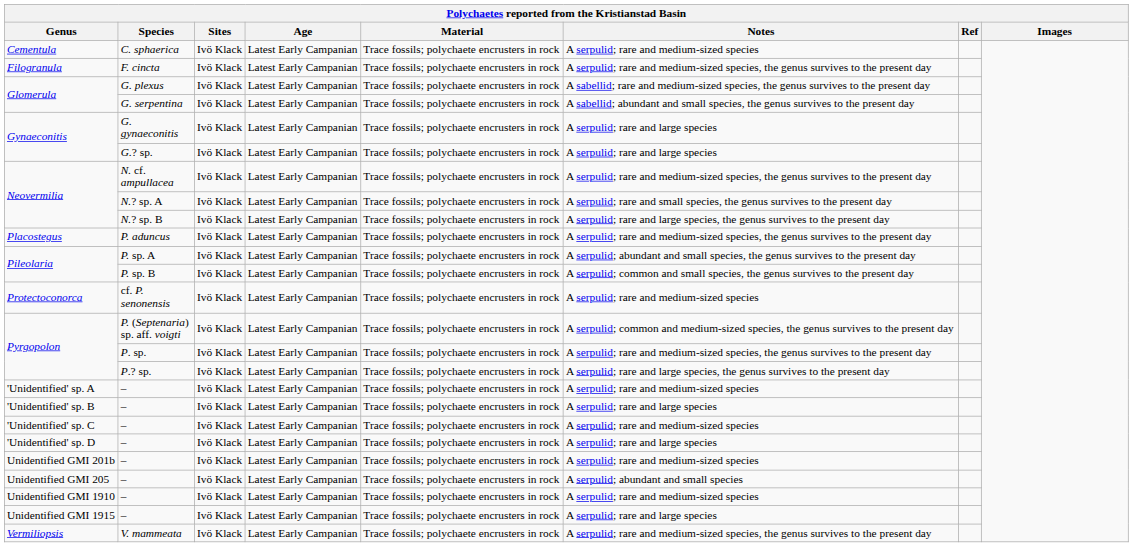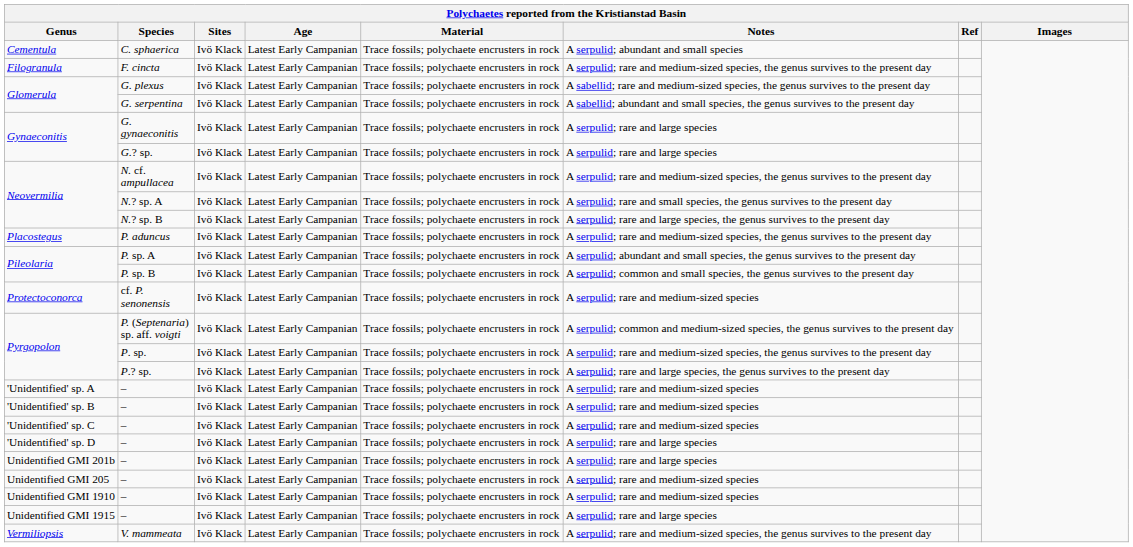 <table class="wikitable sortable mw-collapsible" style="width:100%">
 <tr>
 <th colspan="8" style="text-align:center;"><strong><a href='#'>Polychaetes</a> reported from the Kristianstad Basin</strong></th>
 </tr>
 <tr>
 <th>Genus</th>
 <th width="100px">Species</th>
 <th>Sites</th>
 <th>Age</th>
 <th>Material</th>
 <th>Notes</th>
 <th>Ref</th>
 <th width="200px">Images</th>
 </tr>
 <tr>
 <td><em><a href='#'>Cementula</a></em></td>
 <td><em>C. sphaerica</em></td>
 <td>Ivö Klack</td>
 <td>Latest Early Campanian</td>
 <td>Trace fossils; polychaete encrusters in rock</td>
-<td>A <a href='#'>serpulid</a>; rare and medium-sized species</td>
+<td>A <a href='#'>serpulid</a>; abundant and small species</td>
 <td></td>
 <td rowspan="25"><br></td>
 </tr>
 <tr>
 <td><em><a href='#'>Filogranula</a></em></td>
 <td><em>F. cincta</em></td>
 <td>Ivö Klack</td>
 <td>Latest Early Campanian</td>
 <td>Trace fossils; polychaete encrusters in rock</td>
 <td>A <a href='#'>serpulid</a>; rare and medium-sized species, the genus survives to the present day</td>
 <td></td>
 </tr>
 <tr>
 <td rowspan="2"><em><a href='#'>Glomerula</a></em></td>
 <td><em>G. plexus</em></td>
 <td>Ivö Klack</td>
 <td>Latest Early Campanian</td>
 <td>Trace fossils; polychaete encrusters in rock</td>
 <td>A <a href='#'>sabellid</a>; rare and medium-sized species, the genus survives to the present day</td>
 <td></td>
 </tr>
 <tr>
 <td><em>G. serpentina</em></td>
 <td>Ivö Klack</td>
 <td>Latest Early Campanian</td>
 <td>Trace fossils; polychaete encrusters in rock</td>
 <td>A <a href='#'>sabellid</a>; abundant and small species, the genus survives to the present day</td>
 <td></td>
 </tr>
 <tr>
 <td rowspan="2"><em><a href='#'>Gynaeconitis</a></em></td>
 <td><em>G. gynaeconitis</em></td>
 <td>Ivö Klack</td>
 <td>Latest Early Campanian</td>
 <td>Trace fossils; polychaete encrusters in rock</td>
 <td>A <a href='#'>serpulid</a>; rare and large species</td>
 <td></td>
 </tr>
 <tr>
 <td><em>G.</em>? sp.</td>
 <td>Ivö Klack</td>
 <td>Latest Early Campanian</td>
 <td>Trace fossils; polychaete encrusters in rock</td>
 <td>A <a href='#'>serpulid</a>; rare and large species</td>
 <td></td>
 </tr>
 <tr>
 <td rowspan="3"><em><a href='#'>Neovermilia</a></em></td>
 <td><em>N.</em> cf. <em>ampullacea</em></td>
 <td>Ivö Klack</td>
 <td>Latest Early Campanian</td>
 <td>Trace fossils; polychaete encrusters in rock</td>
 <td>A <a href='#'>serpulid</a>; rare and medium-sized species, the genus survives to the present day</td>
 <td></td>
 </tr>
 <tr>
 <td><em>N.</em>? sp. A</td>
 <td>Ivö Klack</td>
 <td>Latest Early Campanian</td>
 <td>Trace fossils; polychaete encrusters in rock</td>
 <td>A <a href='#'>serpulid</a>; rare and small species, the genus survives to the present day</td>
 <td></td>
 </tr>
 <tr>
 <td><em>N.</em>? sp. B</td>
 <td>Ivö Klack</td>
 <td>Latest Early Campanian</td>
 <td>Trace fossils; polychaete encrusters in rock</td>
 <td>A <a href='#'>serpulid</a>; rare and large species, the genus survives to the present day</td>
 <td></td>
 </tr>
 <tr>
 <td><em><a href='#'>Placostegus</a></em></td>
 <td><em>P. aduncus</em></td>
 <td>Ivö Klack</td>
 <td>Latest Early Campanian</td>
 <td>Trace fossils; polychaete encrusters in rock</td>
 <td>A <a href='#'>serpulid</a>; rare and medium-sized species, the genus survives to the present day</td>
 <td></td>
 </tr>
 <tr>
 <td rowspan="2"><em><a href='#'>Pileolaria</a></em></td>
 <td><em>P.</em> sp. A</td>
 <td>Ivö Klack</td>
 <td>Latest Early Campanian</td>
 <td>Trace fossils; polychaete encrusters in rock</td>
 <td>A <a href='#'>serpulid</a>; abundant and small species, the genus survives to the present day</td>
 <td></td>
 </tr>
 <tr>
 <td><em>P.</em> sp. B</td>
 <td>Ivö Klack</td>
 <td>Latest Early Campanian</td>
 <td>Trace fossils; polychaete encrusters in rock</td>
 <td>A <a href='#'>serpulid</a>; common and small species, the genus survives to the present day</td>
 <td></td>
 </tr>
 <tr>
 <td><em><a href='#'>Protectoconorca</a></em></td>
 <td>cf. <em>P. senonensis</em></td>
 <td>Ivö Klack</td>
 <td>Latest Early Campanian</td>
 <td>Trace fossils; polychaete encrusters in rock</td>
 <td>A <a href='#'>serpulid</a>; rare and medium-sized species</td>
 <td></td>
 </tr>
 <tr>
 <td rowspan="3"><em><a href='#'>Pyrgopolon</a></em></td>
 <td><em>P.</em> (<em>Septenaria</em>) sp. aff. <em>voigti</em></td>
 <td>Ivö Klack</td>
 <td>Latest Early Campanian</td>
 <td>Trace fossils; polychaete encrusters in rock</td>
 <td>A <a href='#'>serpulid</a>; common and medium-sized species, the genus survives to the present day</td>
 <td></td>
 </tr>
 <tr>
 <td><em>P</em>. sp.</td>
 <td>Ivö Klack</td>
 <td>Latest Early Campanian</td>
 <td>Trace fossils; polychaete encrusters in rock</td>
 <td>A <a href='#'>serpulid</a>; rare and medium-sized species, the genus survives to the present day</td>
 <td></td>
 </tr>
 <tr>
 <td><em>P</em>.? sp.</td>
 <td>Ivö Klack</td>
 <td>Latest Early Campanian</td>
 <td>Trace fossils; polychaete encrusters in rock</td>
 <td>A <a href='#'>serpulid</a>; rare and large species, the genus survives to the present day</td>
 <td></td>
 </tr>
 <tr>
 <td>'Unidentified' sp. A</td>
 <td>–</td>
 <td>Ivö Klack</td>
 <td>Latest Early Campanian</td>
 <td>Trace fossils; polychaete encrusters in rock</td>
 <td>A <a href='#'>serpulid</a>; rare and medium-sized species</td>
 <td></td>
 </tr>
 <tr>
 <td>'Unidentified' sp. B</td>
 <td>–</td>
 <td>Ivö Klack</td>
 <td>Latest Early Campanian</td>
 <td>Trace fossils; polychaete encrusters in rock</td>
-<td>A <a href='#'>serpulid</a>; rare and large species</td>
+<td>A <a href='#'>serpulid</a>; rare and medium-sized species</td>
 <td></td>
 </tr>
 <tr>
 <td>'Unidentified' sp. C</td>
 <td>–</td>
 <td>Ivö Klack</td>
 <td>Latest Early Campanian</td>
 <td>Trace fossils; polychaete encrusters in rock</td>
 <td>A <a href='#'>serpulid</a>; rare and medium-sized species</td>
 <td></td>
 </tr>
 <tr>
 <td>'Unidentified' sp. D</td>
 <td>–</td>
 <td>Ivö Klack</td>
 <td>Latest Early Campanian</td>
 <td>Trace fossils; polychaete encrusters in rock</td>
 <td>A <a href='#'>serpulid</a>; rare and large species</td>
 <td></td>
 </tr>
 <tr>
 <td>Unidentified GMI 201b</td>
 <td>–</td>
 <td>Ivö Klack</td>
 <td>Latest Early Campanian</td>
 <td>Trace fossils; polychaete encrusters in rock</td>
-<td>A <a href='#'>serpulid</a>; rare and medium-sized species</td>
+<td>A <a href='#'>serpulid</a>; rare and large species</td>
 <td></td>
 </tr>
 <tr>
 <td>Unidentified GMI 205</td>
 <td>–</td>
 <td>Ivö Klack</td>
 <td>Latest Early Campanian</td>
 <td>Trace fossils; polychaete encrusters in rock</td>
-<td>A <a href='#'>serpulid</a>; abundant and small species</td>
+<td>A <a href='#'>serpulid</a>; rare and medium-sized species</td>
 <td></td>
 </tr>
 <tr>
 <td>Unidentified GMI 1910</td>
 <td>–</td>
 <td>Ivö Klack</td>
 <td>Latest Early Campanian</td>
 <td>Trace fossils; polychaete encrusters in rock</td>
 <td>A <a href='#'>serpulid</a>; rare and medium-sized species</td>
 <td></td>
 </tr>
 <tr>
 <td>Unidentified GMI 1915</td>
 <td>–</td>
 <td>Ivö Klack</td>
 <td>Latest Early Campanian</td>
 <td>Trace fossils; polychaete encrusters in rock</td>
 <td>A <a href='#'>serpulid</a>; rare and large species</td>
 <td></td>
 </tr>
 <tr>
 <td><em><a href='#'>Vermiliopsis</a></em></td>
 <td><em>V. mammeata</em></td>
 <td>Ivö Klack</td>
 <td>Latest Early Campanian</td>
 <td>Trace fossils; polychaete encrusters in rock</td>
 <td>A <a href='#'>serpulid</a>; rare and medium-sized species, the genus survives to the present day</td>
 <td></td>
 </tr>
 </table>
